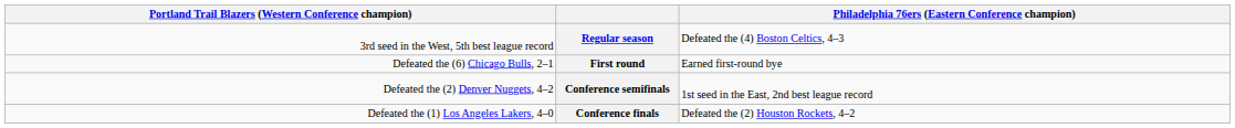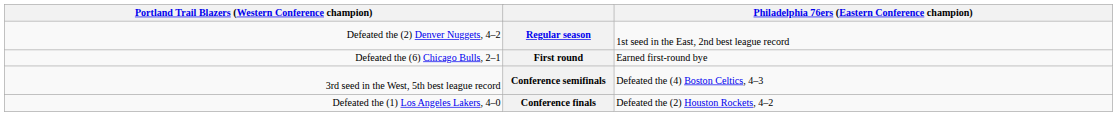 <table style="width:100%; font-size:90%" class="wikitable">
 <tr valign=top>
 <th colspan="2" style="width:45%;"><a href='#'>Portland Trail Blazers</a> (<a href='#'>Western Conference</a> champion)</th>
 <th></th>
 <th colspan="2" style="width:45%;"><a href='#'>Philadelphia 76ers</a> (<a href='#'>Eastern Conference</a> champion)</th>
 </tr>
 <tr>
-<td align=right><br>3rd seed in the West, 5th best league record</td>
+<td align=right>Defeated the (2) <a href='#'>Denver Nuggets</a>, 4–2</td>
 <th colspan=2><a href='#'>Regular season</a></th>
-<td>Defeated the (4) <a href='#'>Boston Celtics</a>, 4–3</td>
+<td><br>1st seed in the East, 2nd best league record</td>
 </tr>
 <tr>
 <td align=right>Defeated the (6) <a href='#'>Chicago Bulls</a>, 2–1</td>
 <th colspan=2>First round</th>
 <td>Earned first-round bye</td>
 </tr>
 <tr>
-<td align=right>Defeated the (2) <a href='#'>Denver Nuggets</a>, 4–2</td>
+<td align=right><br>3rd seed in the West, 5th best league record</td>
 <th colspan=2>Conference semifinals</th>
-<td><br>1st seed in the East, 2nd best league record</td>
+<td>Defeated the (4) <a href='#'>Boston Celtics</a>, 4–3</td>
 </tr>
 <tr>
 <td align=right>Defeated the (1) <a href='#'>Los Angeles Lakers</a>, 4–0</td>
 <th colspan=2>Conference finals</th>
 <td>Defeated the (2) <a href='#'>Houston Rockets</a>, 4–2</td>
 </tr>
 </table>
